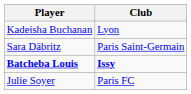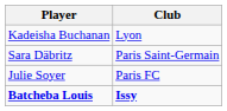 <table class="wikitable">
 <tr>
 <th>Player</th>
 <th>Club</th>
 </tr>
 <tr>
 <td> <a href='#'>Kadeisha Buchanan</a></td>
 <td><a href='#'>Lyon</a></td>
 </tr>
 <tr>
 <td> <a href='#'>Sara Däbritz</a></td>
 <td><a href='#'>Paris Saint-Germain</a></td>
 </tr>
 <tr>
+<td> <a href='#'>Julie Soyer</a></td>
+<td><a href='#'>Paris FC</a></td>
+</tr>
+<tr>
 <td> <strong><a href='#'>Batcheba Louis</a></strong></td>
 <td><strong><a href='#'>Issy</a></strong></td>
 </tr>
-<tr>
-<td> <a href='#'>Julie Soyer</a></td>
-<td><a href='#'>Paris FC</a></td>
-</tr>
 </table>
